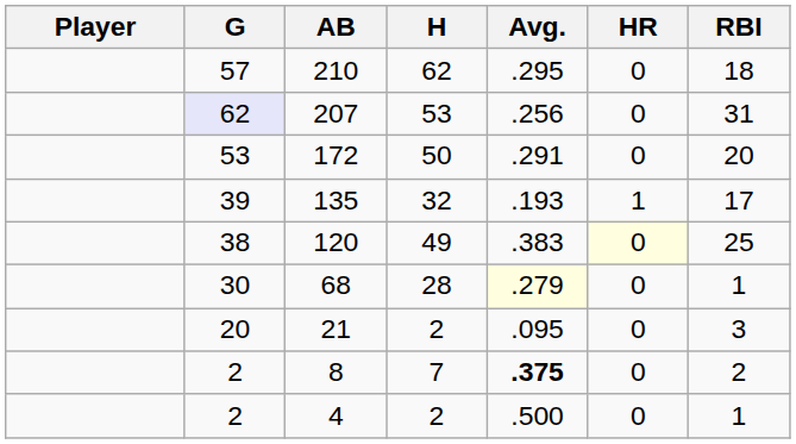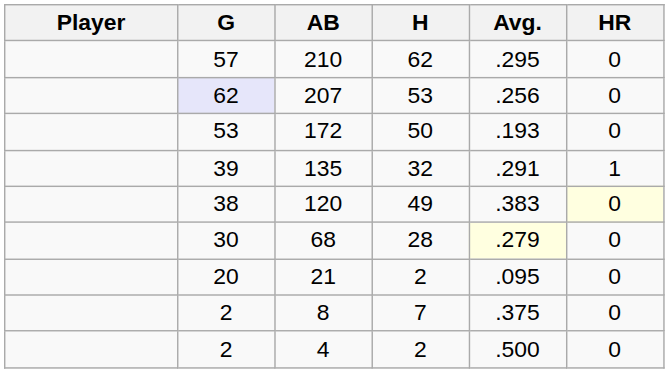 <table class="wikitable sortable">
 <tr>
 <th bgcolor="#DDDDFF" width="16%">Player</th>
 <th bgcolor="#DDDDFF" width="9%">G</th>
 <th bgcolor="#DDDDFF" width="9%">AB</th>
 <th bgcolor="#DDDDFF" width="9%">H</th>
 <th bgcolor="#DDDDFF" width="9%">Avg.</th>
 <th bgcolor="#DDDDFF" width="9%">HR</th>
-<th bgcolor="#DDDDFF" width="9%">RBI</th>
 </tr>
 <tr align="center">
 <td></td>
 <td>57</td>
 <td>210</td>
 <td>62</td>
 <td>.295</td>
 <td>0</td>
-<td>18</td>
 </tr>
 <tr align=center>
 <td></td>
 <td style="background: lavender;">62</td>
 <td>207</td>
 <td>53</td>
 <td>.256</td>
 <td>0</td>
-<td>31</td>
 </tr>
 <tr align="center">
 <td></td>
 <td>53</td>
 <td>172</td>
 <td>50</td>
-<td>.291</td>
+<td>.193</td>
 <td>0</td>
-<td>20</td>
 </tr>
 <tr align="center">
 <td></td>
 <td>39</td>
 <td>135</td>
 <td>32</td>
-<td>.193</td>
+<td>.291</td>
 <td>1</td>
-<td>17</td>
 </tr>
 <tr align="center">
 <td></td>
 <td>38</td>
 <td>120</td>
 <td>49</td>
 <td>.383</td>
 <td style="background: lightyellow;">0</td>
-<td>25</td>
 </tr>
 <tr align="center">
 <td></td>
 <td>30</td>
 <td>68</td>
 <td>28</td>
 <td style="background: lightyellow;">.279</td>
 <td>0</td>
-<td>1</td>
 </tr>
 <tr align="center">
 <td></td>
 <td>20</td>
 <td>21</td>
 <td>2</td>
 <td>.095</td>
 <td>0</td>
-<td>3</td>
 </tr>
 <tr align="center">
 <td></td>
 <td>2</td>
 <td>8</td>
 <td>7</td>
-<td><strong>.375</strong></td>
+<td>.375</td>
 <td>0</td>
-<td>2</td>
 </tr>
 <tr align="center">
 <td></td>
 <td>2</td>
 <td>4</td>
 <td>2</td>
 <td>.500</td>
 <td>0</td>
-<td>1</td>
 </tr>
 </table>
